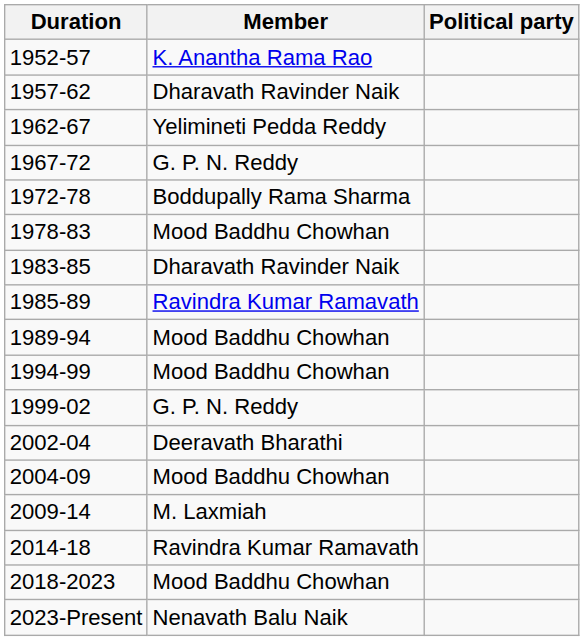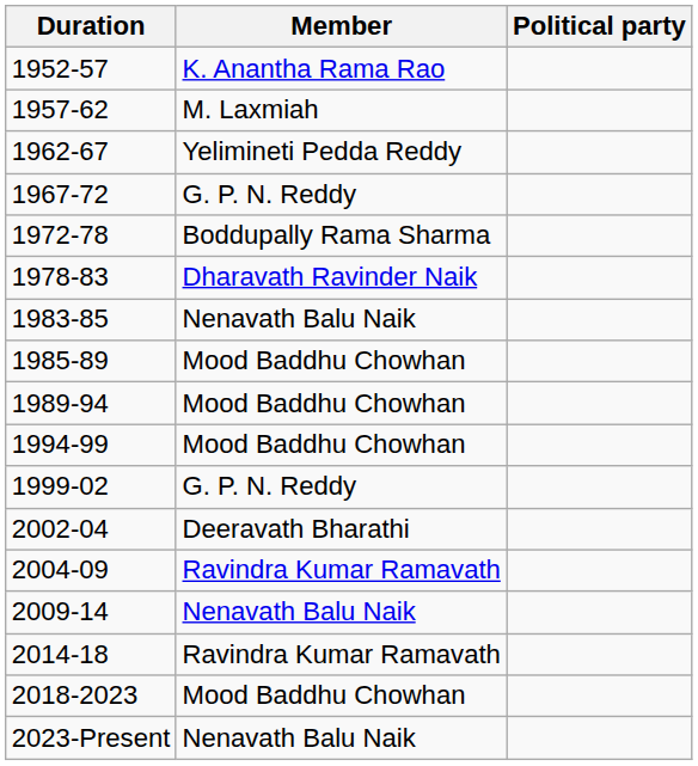 <table class="wikitable sortable">
 <tr>
 <th>Duration</th>
 <th>Member</th>
 <th colspan="2">Political party</th>
 </tr>
 <tr>
 <td>1952-57</td>
 <td><a href='#'>K. Anantha Rama Rao</a></td>
 <td></td>
 </tr>
 <tr>
 <td>1957-62</td>
-<td>Dharavath Ravinder Naik</td>
+<td>M. Laxmiah</td>
 <td></td>
 </tr>
 <tr>
 <td>1962-67</td>
 <td>Yelimineti Pedda Reddy</td>
 <td></td>
 </tr>
 <tr>
 <td>1967-72</td>
 <td>G. P. N. Reddy</td>
 <td></td>
 </tr>
 <tr>
 <td>1972-78</td>
 <td>Boddupally Rama Sharma</td>
 <td></td>
 </tr>
 <tr>
 <td>1978-83</td>
-<td>Mood Baddhu Chowhan</td>
+<td><a href='#'>Dharavath Ravinder Naik</a></td>
 <td></td>
 </tr>
 <tr>
 <td>1983-85</td>
-<td>Dharavath Ravinder Naik</td>
+<td>Nenavath Balu Naik</td>
 <td></td>
 </tr>
 <tr>
 <td>1985-89</td>
-<td><a href='#'>Ravindra Kumar Ramavath</a></td>
+<td>Mood Baddhu Chowhan</td>
 <td></td>
 </tr>
 <tr>
 <td>1989-94</td>
 <td>Mood Baddhu Chowhan</td>
 <td></td>
 </tr>
 <tr>
 <td>1994-99</td>
 <td>Mood Baddhu Chowhan</td>
 <td></td>
 </tr>
 <tr>
 <td>1999-02</td>
 <td>G. P. N. Reddy</td>
 <td></td>
 </tr>
 <tr>
 <td>2002-04</td>
 <td>Deeravath Bharathi</td>
 <td></td>
 </tr>
 <tr>
 <td>2004-09</td>
-<td>Mood Baddhu Chowhan</td>
+<td><a href='#'>Ravindra Kumar Ramavath</a></td>
 <td></td>
 </tr>
 <tr>
 <td>2009-14</td>
-<td>M. Laxmiah</td>
+<td><a href='#'>Nenavath Balu Naik</a></td>
 <td></td>
 </tr>
 <tr>
 <td>2014-18</td>
 <td>Ravindra Kumar Ramavath</td>
 <td></td>
 </tr>
 <tr>
 <td>2018-2023</td>
 <td>Mood Baddhu Chowhan</td>
 <td></td>
 </tr>
 <tr>
 <td>2023-Present</td>
 <td>Nenavath Balu Naik</td>
 <td></td>
 </tr>
 </table>
